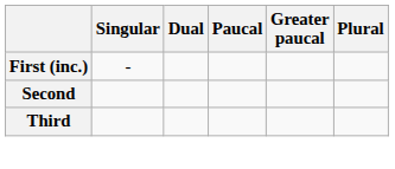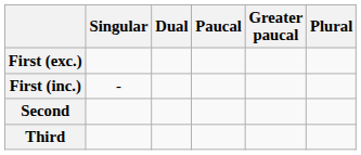 <table class="wikitable" style="text-align: center;">
 <tr>
 <th></th>
 <th>Singular</th>
 <th>Dual</th>
 <th>Paucal</th>
 <th>Greater<br>paucal</th>
 <th>Plural</th>
+</tr>
+<tr>
+<th>First (exc.)</th>
+<td></td>
+<td></td>
+<td></td>
+<td></td>
+<td></td>
 </tr>
 <tr>
 <th>First (inc.)</th>
 <td>-</td>
 <td></td>
 <td></td>
 <td></td>
 <td></td>
 </tr>
 <tr>
 <th>Second</th>
 <td></td>
 <td></td>
 <td></td>
 <td></td>
 <td></td>
 </tr>
 <tr>
 <th>Third</th>
 <td></td>
 <td></td>
 <td></td>
 <td></td>
 <td></td>
 </tr>
 </table>
